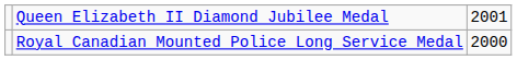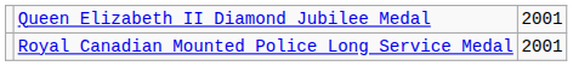 <table class="wikitable">
 <tr>
 <td></td>
 <td><a href='#'>Queen Elizabeth II Diamond Jubilee Medal</a></td>
 <td>2001</td>
 </tr>
 <tr>
 <td></td>
 <td><a href='#'>Royal Canadian Mounted Police Long Service Medal</a></td>
-<td>2000</td>
+<td>2001</td>
 </tr>
 </table>
